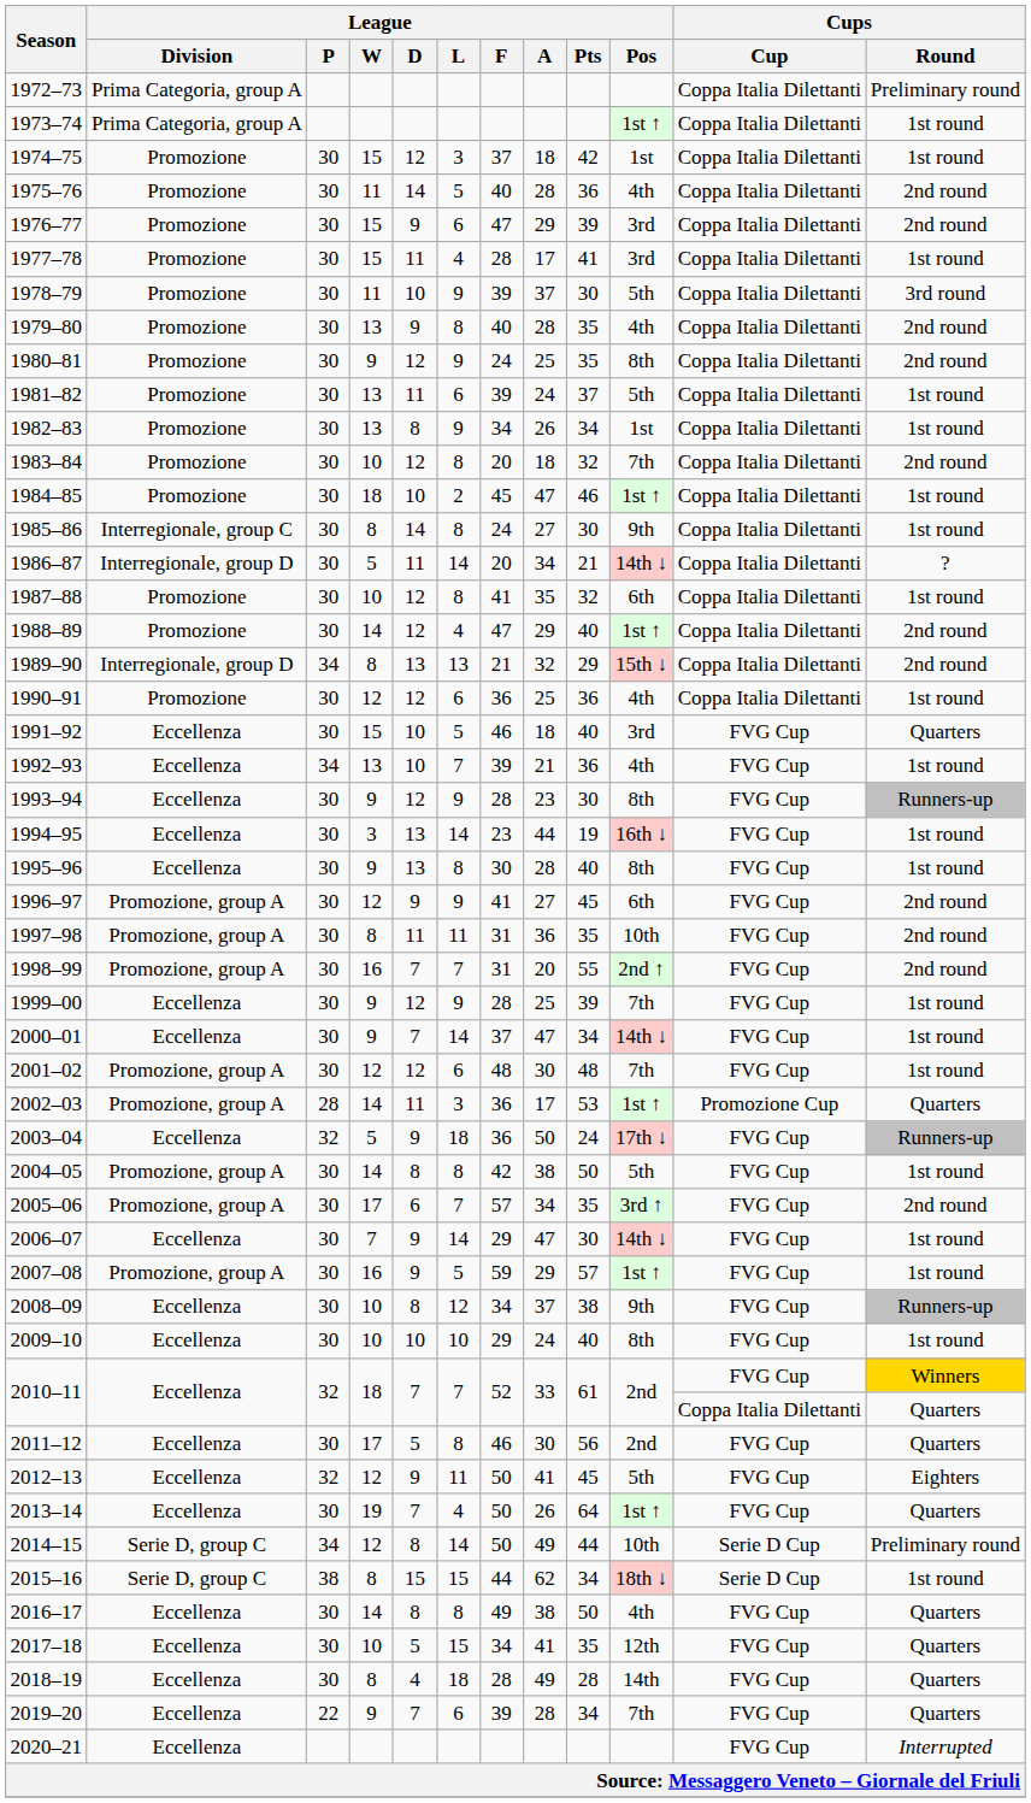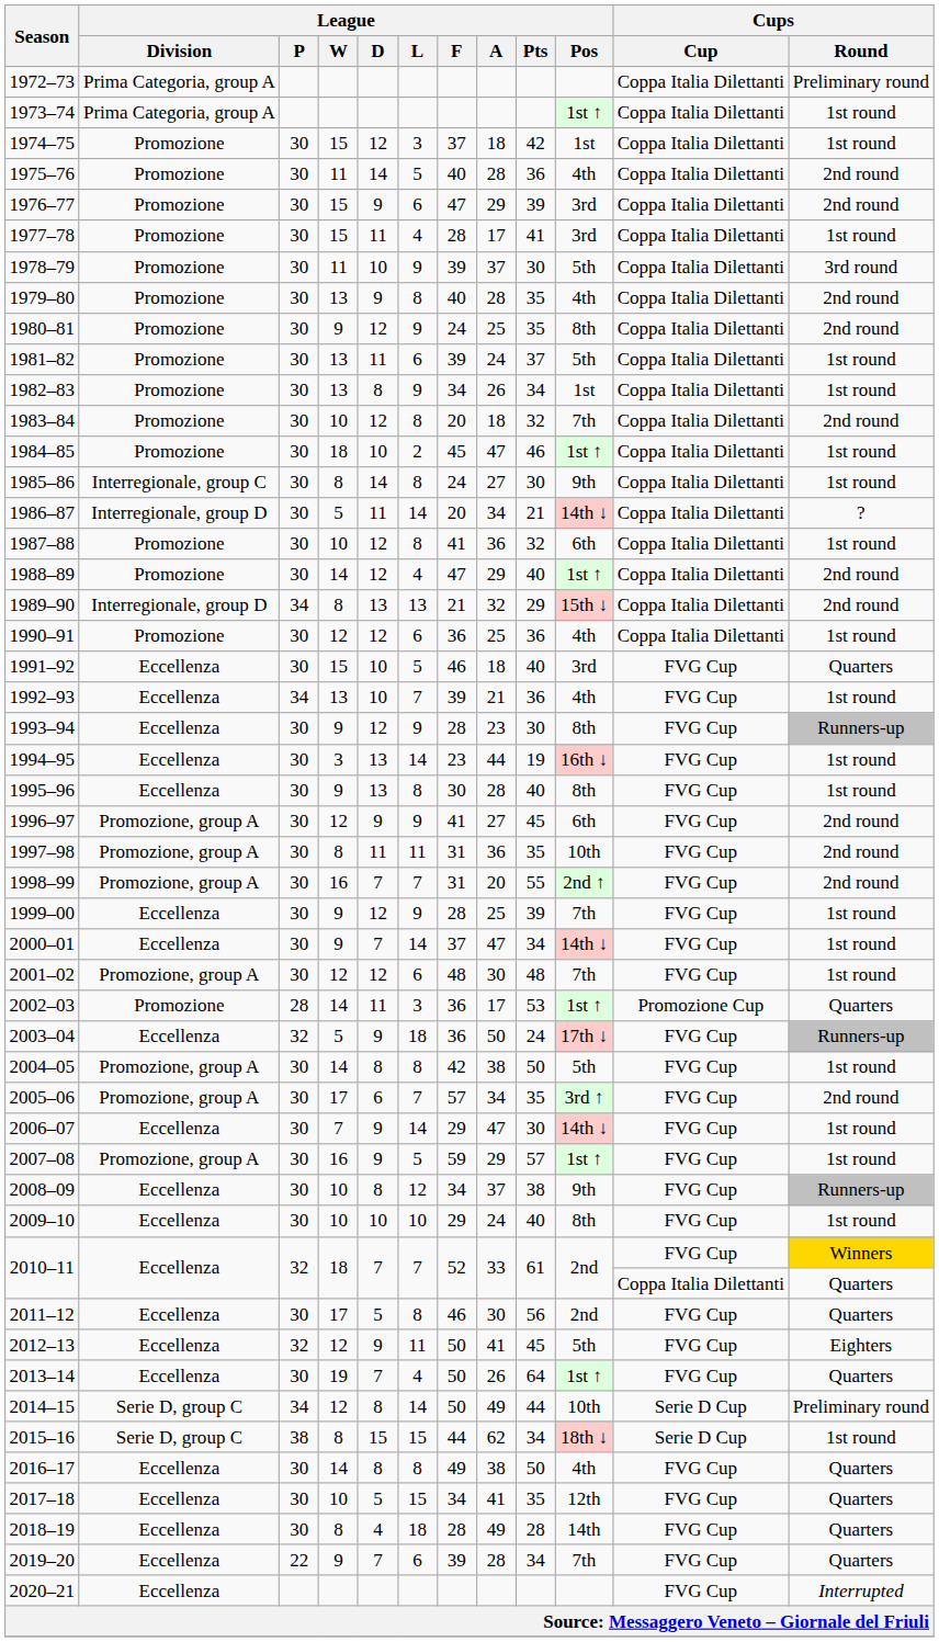 <table class="wikitable" style="font-size:95%; text-align: center;">
 <tr>
 <th rowspan=2>Season</th>
 <th colspan=9>League</th>
 <th colspan=2>Cups</th>
 </tr>
 <tr>
 <th>Division</th>
 <th width="25">P</th>
 <th width="25">W</th>
 <th width="25">D</th>
 <th width="25">L</th>
 <th width="25">F</th>
 <th width="25">A</th>
 <th width="25">Pts</th>
 <th width="40">Pos</th>
 <th>Cup</th>
 <th>Round</th>
 </tr>
 <tr>
 <td>1972–73</td>
 <td>Prima Categoria, group A</td>
 <td></td>
 <td></td>
 <td></td>
 <td></td>
 <td></td>
 <td></td>
 <td></td>
 <td></td>
 <td>Coppa Italia Dilettanti</td>
 <td>Preliminary round</td>
 </tr>
 <tr>
 <td>1973–74</td>
 <td>Prima Categoria, group A</td>
 <td></td>
 <td></td>
 <td></td>
 <td></td>
 <td></td>
 <td></td>
 <td></td>
 <td bgcolor="#DDFFDD">1st ↑</td>
 <td>Coppa Italia Dilettanti</td>
 <td>1st round</td>
 </tr>
 <tr>
 <td>1974–75</td>
 <td>Promozione</td>
 <td>30</td>
 <td>15</td>
 <td>12</td>
 <td>3</td>
 <td>37</td>
 <td>18</td>
 <td>42</td>
 <td>1st</td>
 <td>Coppa Italia Dilettanti</td>
 <td>1st round</td>
 </tr>
 <tr>
 <td>1975–76</td>
 <td>Promozione</td>
 <td>30</td>
 <td>11</td>
 <td>14</td>
 <td>5</td>
 <td>40</td>
 <td>28</td>
 <td>36</td>
 <td>4th</td>
 <td>Coppa Italia Dilettanti</td>
 <td>2nd round</td>
 </tr>
 <tr>
 <td>1976–77</td>
 <td>Promozione</td>
 <td>30</td>
 <td>15</td>
 <td>9</td>
 <td>6</td>
 <td>47</td>
 <td>29</td>
 <td>39</td>
 <td>3rd</td>
 <td>Coppa Italia Dilettanti</td>
 <td>2nd round</td>
 </tr>
 <tr>
 <td>1977–78</td>
 <td>Promozione</td>
 <td>30</td>
 <td>15</td>
 <td>11</td>
 <td>4</td>
 <td>28</td>
 <td>17</td>
 <td>41</td>
 <td>3rd</td>
 <td>Coppa Italia Dilettanti</td>
 <td>1st round</td>
 </tr>
 <tr>
 <td>1978–79</td>
 <td>Promozione</td>
 <td>30</td>
 <td>11</td>
 <td>10</td>
 <td>9</td>
 <td>39</td>
 <td>37</td>
 <td>30</td>
 <td>5th</td>
 <td>Coppa Italia Dilettanti</td>
 <td>3rd round</td>
 </tr>
 <tr>
 <td>1979–80</td>
 <td>Promozione</td>
 <td>30</td>
 <td>13</td>
 <td>9</td>
 <td>8</td>
 <td>40</td>
 <td>28</td>
 <td>35</td>
 <td>4th</td>
 <td>Coppa Italia Dilettanti</td>
 <td>2nd round</td>
 </tr>
 <tr>
 <td>1980–81</td>
 <td>Promozione</td>
 <td>30</td>
 <td>9</td>
 <td>12</td>
 <td>9</td>
 <td>24</td>
 <td>25</td>
 <td>35</td>
 <td>8th</td>
 <td>Coppa Italia Dilettanti</td>
 <td>2nd round</td>
 </tr>
 <tr>
 <td>1981–82</td>
 <td>Promozione</td>
 <td>30</td>
 <td>13</td>
 <td>11</td>
 <td>6</td>
 <td>39</td>
 <td>24</td>
 <td>37</td>
 <td>5th</td>
 <td>Coppa Italia Dilettanti</td>
 <td>1st round</td>
 </tr>
 <tr>
 <td>1982–83</td>
 <td>Promozione</td>
 <td>30</td>
 <td>13</td>
 <td>8</td>
 <td>9</td>
 <td>34</td>
 <td>26</td>
 <td>34</td>
 <td>1st</td>
 <td>Coppa Italia Dilettanti</td>
 <td>1st round</td>
 </tr>
 <tr>
 <td>1983–84</td>
 <td>Promozione</td>
 <td>30</td>
 <td>10</td>
 <td>12</td>
 <td>8</td>
 <td>20</td>
 <td>18</td>
 <td>32</td>
 <td>7th</td>
 <td>Coppa Italia Dilettanti</td>
 <td>2nd round</td>
 </tr>
 <tr>
 <td>1984–85</td>
 <td>Promozione</td>
 <td>30</td>
 <td>18</td>
 <td>10</td>
 <td>2</td>
 <td>45</td>
 <td>47</td>
 <td>46</td>
 <td bgcolor="#DDFFDD">1st ↑</td>
 <td>Coppa Italia Dilettanti</td>
 <td>1st round</td>
 </tr>
 <tr>
 <td>1985–86</td>
 <td>Interregionale, group C</td>
 <td>30</td>
 <td>8</td>
 <td>14</td>
 <td>8</td>
 <td>24</td>
 <td>27</td>
 <td>30</td>
 <td>9th</td>
 <td>Coppa Italia Dilettanti</td>
 <td>1st round</td>
 </tr>
 <tr>
 <td>1986–87</td>
 <td>Interregionale, group D</td>
 <td>30</td>
 <td>5</td>
 <td>11</td>
 <td>14</td>
 <td>20</td>
 <td>34</td>
 <td>21</td>
 <td bgcolor="#FFCCCC">14th ↓</td>
 <td>Coppa Italia Dilettanti</td>
 <td>?</td>
 </tr>
 <tr>
 <td>1987–88</td>
 <td>Promozione</td>
 <td>30</td>
 <td>10</td>
 <td>12</td>
 <td>8</td>
 <td>41</td>
-<td>35</td>
+<td>36</td>
 <td>32</td>
 <td>6th</td>
 <td>Coppa Italia Dilettanti</td>
 <td>1st round</td>
 </tr>
 <tr>
 <td>1988–89</td>
 <td>Promozione</td>
 <td>30</td>
 <td>14</td>
 <td>12</td>
 <td>4</td>
 <td>47</td>
 <td>29</td>
 <td>40</td>
 <td bgcolor="#DDFFDD">1st ↑</td>
 <td>Coppa Italia Dilettanti</td>
 <td>2nd round</td>
 </tr>
 <tr>
 <td>1989–90</td>
 <td>Interregionale, group D</td>
 <td>34</td>
 <td>8</td>
 <td>13</td>
 <td>13</td>
 <td>21</td>
 <td>32</td>
 <td>29</td>
 <td bgcolor="#FFCCCC">15th ↓</td>
 <td>Coppa Italia Dilettanti</td>
 <td>2nd round</td>
 </tr>
 <tr>
 <td>1990–91</td>
 <td>Promozione</td>
 <td>30</td>
 <td>12</td>
 <td>12</td>
 <td>6</td>
 <td>36</td>
 <td>25</td>
 <td>36</td>
 <td>4th</td>
 <td>Coppa Italia Dilettanti</td>
 <td>1st round</td>
 </tr>
 <tr>
 <td>1991–92</td>
 <td>Eccellenza</td>
 <td>30</td>
 <td>15</td>
 <td>10</td>
 <td>5</td>
 <td>46</td>
 <td>18</td>
 <td>40</td>
 <td>3rd</td>
 <td>FVG Cup</td>
 <td>Quarters</td>
 </tr>
 <tr>
 <td>1992–93</td>
 <td>Eccellenza</td>
 <td>34</td>
 <td>13</td>
 <td>10</td>
 <td>7</td>
 <td>39</td>
 <td>21</td>
 <td>36</td>
 <td>4th</td>
 <td>FVG Cup</td>
 <td>1st round</td>
 </tr>
 <tr>
 <td>1993–94</td>
 <td>Eccellenza</td>
 <td>30</td>
 <td>9</td>
 <td>12</td>
 <td>9</td>
 <td>28</td>
 <td>23</td>
 <td>30</td>
 <td>8th</td>
 <td>FVG Cup</td>
 <td style="background:silver;">Runners-up</td>
 </tr>
 <tr>
 <td>1994–95</td>
 <td>Eccellenza</td>
 <td>30</td>
 <td>3</td>
 <td>13</td>
 <td>14</td>
 <td>23</td>
 <td>44</td>
 <td>19</td>
 <td bgcolor="#FFCCCC">16th ↓</td>
 <td>FVG Cup</td>
 <td>1st round</td>
 </tr>
 <tr>
 <td>1995–96</td>
 <td>Eccellenza</td>
 <td>30</td>
 <td>9</td>
 <td>13</td>
 <td>8</td>
 <td>30</td>
 <td>28</td>
 <td>40</td>
 <td>8th</td>
 <td>FVG Cup</td>
 <td>1st round</td>
 </tr>
 <tr>
 <td>1996–97</td>
 <td>Promozione, group A</td>
 <td>30</td>
 <td>12</td>
 <td>9</td>
 <td>9</td>
 <td>41</td>
 <td>27</td>
 <td>45</td>
 <td>6th</td>
 <td>FVG Cup</td>
 <td>2nd round</td>
 </tr>
 <tr>
 <td>1997–98</td>
 <td>Promozione, group A</td>
 <td>30</td>
 <td>8</td>
 <td>11</td>
 <td>11</td>
 <td>31</td>
 <td>36</td>
 <td>35</td>
 <td>10th</td>
 <td>FVG Cup</td>
 <td>2nd round</td>
 </tr>
 <tr>
 <td>1998–99</td>
 <td>Promozione, group A</td>
 <td>30</td>
 <td>16</td>
 <td>7</td>
 <td>7</td>
 <td>31</td>
 <td>20</td>
 <td>55</td>
 <td bgcolor="#DDFFDD">2nd ↑</td>
 <td>FVG Cup</td>
 <td>2nd round</td>
 </tr>
 <tr>
 <td>1999–00</td>
 <td>Eccellenza</td>
 <td>30</td>
 <td>9</td>
 <td>12</td>
 <td>9</td>
 <td>28</td>
 <td>25</td>
 <td>39</td>
 <td>7th</td>
 <td>FVG Cup</td>
 <td>1st round</td>
 </tr>
 <tr>
 <td>2000–01</td>
 <td>Eccellenza</td>
 <td>30</td>
 <td>9</td>
 <td>7</td>
 <td>14</td>
 <td>37</td>
 <td>47</td>
 <td>34</td>
 <td bgcolor="#FFCCCC">14th ↓</td>
 <td>FVG Cup</td>
 <td>1st round</td>
 </tr>
 <tr>
 <td>2001–02</td>
 <td>Promozione, group A</td>
 <td>30</td>
 <td>12</td>
 <td>12</td>
 <td>6</td>
 <td>48</td>
 <td>30</td>
 <td>48</td>
 <td>7th</td>
 <td>FVG Cup</td>
 <td>1st round</td>
 </tr>
 <tr>
 <td>2002–03</td>
-<td>Promozione, group A</td>
+<td>Promozione</td>
 <td>28</td>
 <td>14</td>
 <td>11</td>
 <td>3</td>
 <td>36</td>
 <td>17</td>
 <td>53</td>
 <td bgcolor="#DDFFDD">1st ↑</td>
 <td>Promozione Cup</td>
 <td>Quarters</td>
 </tr>
 <tr>
 <td>2003–04</td>
 <td>Eccellenza</td>
 <td>32</td>
 <td>5</td>
 <td>9</td>
 <td>18</td>
 <td>36</td>
 <td>50</td>
 <td>24</td>
 <td bgcolor="#FFCCCC">17th ↓</td>
 <td>FVG Cup</td>
 <td style="background:silver;">Runners-up</td>
 </tr>
 <tr>
 <td>2004–05</td>
 <td>Promozione, group A</td>
 <td>30</td>
 <td>14</td>
 <td>8</td>
 <td>8</td>
 <td>42</td>
 <td>38</td>
 <td>50</td>
 <td>5th</td>
 <td>FVG Cup</td>
 <td>1st round</td>
 </tr>
 <tr>
 <td>2005–06</td>
 <td>Promozione, group A</td>
 <td>30</td>
 <td>17</td>
 <td>6</td>
 <td>7</td>
 <td>57</td>
 <td>34</td>
 <td>35</td>
 <td bgcolor="#DDFFDD">3rd ↑</td>
 <td>FVG Cup</td>
 <td>2nd round</td>
 </tr>
 <tr>
 <td>2006–07</td>
 <td>Eccellenza</td>
 <td>30</td>
 <td>7</td>
 <td>9</td>
 <td>14</td>
 <td>29</td>
 <td>47</td>
 <td>30</td>
 <td bgcolor="#FFCCCC">14th ↓</td>
 <td>FVG Cup</td>
 <td>1st round</td>
 </tr>
 <tr>
 <td>2007–08</td>
 <td>Promozione, group A</td>
 <td>30</td>
 <td>16</td>
 <td>9</td>
 <td>5</td>
 <td>59</td>
 <td>29</td>
 <td>57</td>
 <td bgcolor="#DDFFDD">1st ↑</td>
 <td>FVG Cup</td>
 <td>1st round</td>
 </tr>
 <tr>
 <td>2008–09</td>
 <td>Eccellenza</td>
 <td>30</td>
 <td>10</td>
 <td>8</td>
 <td>12</td>
 <td>34</td>
 <td>37</td>
 <td>38</td>
 <td>9th</td>
 <td>FVG Cup</td>
 <td style="background:silver;">Runners-up</td>
 </tr>
 <tr>
 <td>2009–10</td>
 <td>Eccellenza</td>
 <td>30</td>
 <td>10</td>
 <td>10</td>
 <td>10</td>
 <td>29</td>
 <td>24</td>
 <td>40</td>
 <td>8th</td>
 <td>FVG Cup</td>
 <td>1st round</td>
 </tr>
 <tr>
 <td rowspan=2>2010–11</td>
 <td rowspan=2>Eccellenza</td>
 <td rowspan=2>32</td>
 <td rowspan=2>18</td>
 <td rowspan=2>7</td>
 <td rowspan=2>7</td>
 <td rowspan=2>52</td>
 <td rowspan=2>33</td>
 <td rowspan=2>61</td>
 <td rowspan=2>2nd</td>
 <td>FVG Cup</td>
 <td bgcolor=gold>Winners</td>
 </tr>
 <tr>
 <td>Coppa Italia Dilettanti</td>
 <td>Quarters</td>
 </tr>
 <tr>
 <td>2011–12</td>
 <td>Eccellenza</td>
 <td>30</td>
 <td>17</td>
 <td>5</td>
 <td>8</td>
 <td>46</td>
 <td>30</td>
 <td>56</td>
 <td>2nd</td>
 <td>FVG Cup</td>
 <td>Quarters</td>
 </tr>
 <tr>
 <td>2012–13</td>
 <td>Eccellenza</td>
 <td>32</td>
 <td>12</td>
 <td>9</td>
 <td>11</td>
 <td>50</td>
 <td>41</td>
 <td>45</td>
 <td>5th</td>
 <td>FVG Cup</td>
 <td>Eighters</td>
 </tr>
 <tr>
 <td>2013–14</td>
 <td>Eccellenza</td>
 <td>30</td>
 <td>19</td>
 <td>7</td>
 <td>4</td>
 <td>50</td>
 <td>26</td>
 <td>64</td>
 <td bgcolor="#DDFFDD">1st ↑</td>
 <td>FVG Cup</td>
 <td>Quarters</td>
 </tr>
 <tr>
 <td>2014–15</td>
 <td>Serie D, group C</td>
 <td>34</td>
 <td>12</td>
 <td>8</td>
 <td>14</td>
 <td>50</td>
 <td>49</td>
 <td>44</td>
 <td>10th</td>
 <td>Serie D Cup</td>
 <td>Preliminary round</td>
 </tr>
 <tr>
 <td>2015–16</td>
 <td>Serie D, group C</td>
 <td>38</td>
 <td>8</td>
 <td>15</td>
 <td>15</td>
 <td>44</td>
 <td>62</td>
 <td>34</td>
 <td bgcolor="#FFCCCC">18th ↓</td>
 <td>Serie D Cup</td>
 <td>1st round</td>
 </tr>
 <tr>
 <td>2016–17</td>
 <td>Eccellenza</td>
 <td>30</td>
 <td>14</td>
 <td>8</td>
 <td>8</td>
 <td>49</td>
 <td>38</td>
 <td>50</td>
 <td>4th</td>
 <td>FVG Cup</td>
 <td>Quarters</td>
 </tr>
 <tr>
 <td>2017–18</td>
 <td>Eccellenza</td>
 <td>30</td>
 <td>10</td>
 <td>5</td>
 <td>15</td>
 <td>34</td>
 <td>41</td>
 <td>35</td>
 <td>12th</td>
 <td>FVG Cup</td>
 <td>Quarters</td>
 </tr>
 <tr>
 <td>2018–19</td>
 <td>Eccellenza</td>
 <td>30</td>
 <td>8</td>
 <td>4</td>
 <td>18</td>
 <td>28</td>
 <td>49</td>
 <td>28</td>
 <td>14th</td>
 <td>FVG Cup</td>
 <td>Quarters</td>
 </tr>
 <tr>
 <td>2019–20</td>
 <td>Eccellenza</td>
 <td>22</td>
 <td>9</td>
 <td>7</td>
 <td>6</td>
 <td>39</td>
 <td>28</td>
 <td>34</td>
 <td>7th</td>
 <td>FVG Cup</td>
 <td>Quarters</td>
 </tr>
 <tr>
 <td>2020–21</td>
 <td>Eccellenza</td>
 <td></td>
 <td></td>
 <td></td>
 <td></td>
 <td></td>
 <td></td>
 <td></td>
 <td></td>
 <td>FVG Cup</td>
 <td><em>Interrupted</em></td>
 </tr>
 <tr style="background-color: #ffffff;">
 <th colspan="12" style="text-align: right;">Source: <a href='#'>Messaggero Veneto – Giornale del Friuli</a></th>
 </tr>
 <tr>
 </tr>
 </table>
